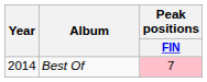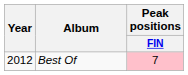 <table class="wikitable">
 <tr>
 <th align="center" rowspan="2" width="10">Year</th>
 <th align="center" rowspan="2" width="120">Album</th>
 <th align="center" colspan="1" width="20">Peak positions</th>
 </tr>
 <tr>
 <th scope="col" style="width:3em;font-size:90%;"><a href='#'>FIN</a><br></th>
 </tr>
 <tr>
-<td style="text-align:center;">2014</td>
+<td style="text-align:center;">2012</td>
 <td><em>Best Of</em></td>
 <td style="background: pink; text-align:center;">7</td>
 </tr>
 </table>
